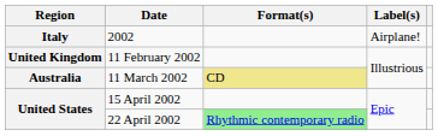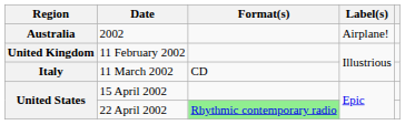 <table class="wikitable plainrowheaders">
 <tr>
 <th scope="col">Region</th>
 <th scope="col">Date</th>
 <th scope="col">Format(s)</th>
 <th scope="col">Label(s)</th>
 <th scope="col"></th>
 </tr>
 <tr>
-<th scope="row">Italy</th>
+<th scope="row">Australia</th>
 <td>2002</td>
 <td></td>
 <td>Airplane!</td>
 <td></td>
 </tr>
 <tr>
 <th scope="row">United Kingdom</th>
 <td>11 February 2002</td>
 <td></td>
 <td rowspan="2">Illustrious</td>
 <td></td>
 </tr>
 <tr>
-<th scope="row">Australia</th>
+<th scope="row">Italy</th>
 <td>11 March 2002</td>
-<td style="background: khaki;">CD</td>
+<td>CD</td>
 <td></td>
 </tr>
 <tr>
 <th scope="row" rowspan="2">United States</th>
 <td>15 April 2002</td>
 <td></td>
 <td rowspan="2"><a href='#'>Epic</a></td>
 <td></td>
 </tr>
 <tr>
 <td>22 April 2002</td>
 <td style="background: lightgreen;"><a href='#'>Rhythmic contemporary radio</a></td>
 <td></td>
 </tr>
 </table>
